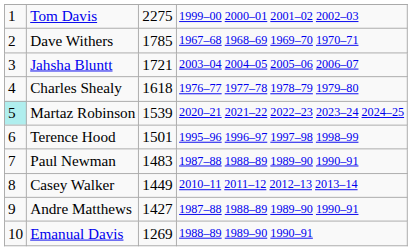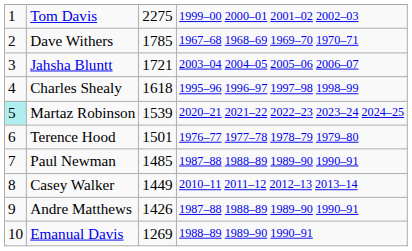 <table class="wikitable">
 <tr>
 </tr>
 <tr>
 <td>1</td>
 <td><a href='#'>Tom Davis</a></td>
 <td>2275</td>
 <td style="font-size:80%;"><a href='#'>1999–00</a> <a href='#'>2000–01</a> <a href='#'>2001–02</a> <a href='#'>2002–03</a></td>
 </tr>
 <tr>
 <td>2</td>
 <td>Dave Withers</td>
 <td>1785</td>
 <td style="font-size:80%;"><a href='#'>1967–68</a> <a href='#'>1968–69</a> <a href='#'>1969–70</a> <a href='#'>1970–71</a></td>
 </tr>
 <tr>
 <td>3</td>
 <td><a href='#'>Jahsha Bluntt</a></td>
 <td>1721</td>
 <td style="font-size:80%;"><a href='#'>2003–04</a> <a href='#'>2004–05</a> <a href='#'>2005–06</a> <a href='#'>2006–07</a></td>
 </tr>
 <tr>
 <td>4</td>
 <td>Charles Shealy</td>
 <td>1618</td>
-<td style="font-size:80%;"><a href='#'>1976–77</a> <a href='#'>1977–78</a> <a href='#'>1978–79</a> <a href='#'>1979–80</a></td>
+<td style="font-size:80%;"><a href='#'>1995–96</a> <a href='#'>1996–97</a> <a href='#'>1997–98</a> <a href='#'>1998–99</a></td>
 </tr>
 <tr>
 <td style="background: paleturquoise;">5</td>
 <td>Martaz Robinson</td>
 <td>1539</td>
 <td style="font-size:80%;"><a href='#'>2020–21</a> <a href='#'>2021–22</a> <a href='#'>2022–23</a> <a href='#'>2023–24</a> <a href='#'>2024–25</a></td>
 </tr>
 <tr>
 <td>6</td>
 <td>Terence Hood</td>
 <td>1501</td>
-<td style="font-size:80%;"><a href='#'>1995–96</a> <a href='#'>1996–97</a> <a href='#'>1997–98</a> <a href='#'>1998–99</a></td>
+<td style="font-size:80%;"><a href='#'>1976–77</a> <a href='#'>1977–78</a> <a href='#'>1978–79</a> <a href='#'>1979–80</a></td>
 </tr>
 <tr>
 <td>7</td>
 <td>Paul Newman</td>
-<td>1483</td>
+<td>1485</td>
 <td style="font-size:80%;"><a href='#'>1987–88</a> <a href='#'>1988–89</a> <a href='#'>1989–90</a> <a href='#'>1990–91</a></td>
 </tr>
 <tr>
 <td>8</td>
 <td>Casey Walker</td>
 <td>1449</td>
 <td style="font-size:80%;"><a href='#'>2010–11</a> <a href='#'>2011–12</a> <a href='#'>2012–13</a> <a href='#'>2013–14</a></td>
 </tr>
 <tr>
 <td>9</td>
 <td>Andre Matthews</td>
-<td>1427</td>
+<td>1426</td>
 <td style="font-size:80%;"><a href='#'>1987–88</a> <a href='#'>1988–89</a> <a href='#'>1989–90</a> <a href='#'>1990–91</a></td>
 </tr>
 <tr>
 <td>10</td>
 <td><a href='#'>Emanual Davis</a></td>
 <td>1269</td>
 <td style="font-size:80%;"><a href='#'>1988–89</a> <a href='#'>1989–90</a> <a href='#'>1990–91</a></td>
 </tr>
 </table>
